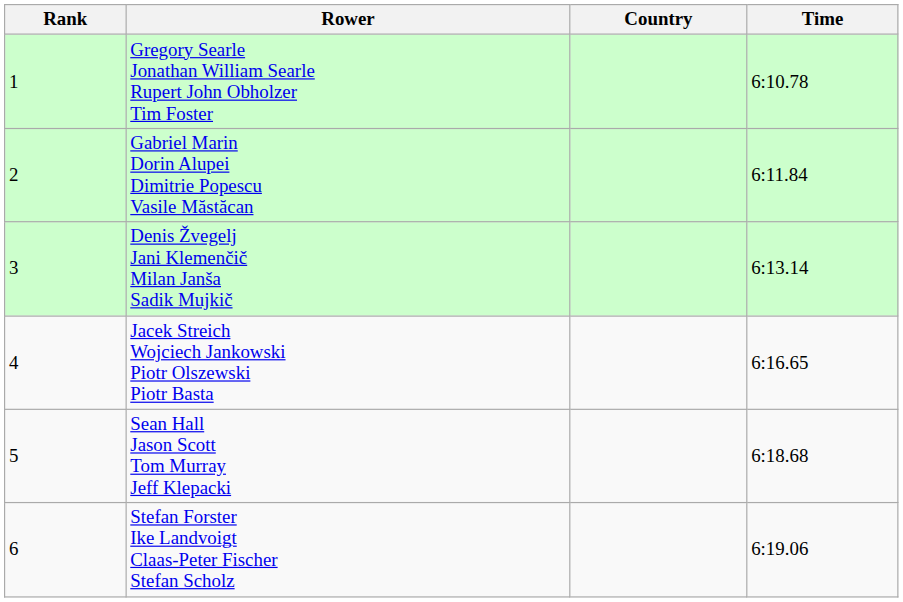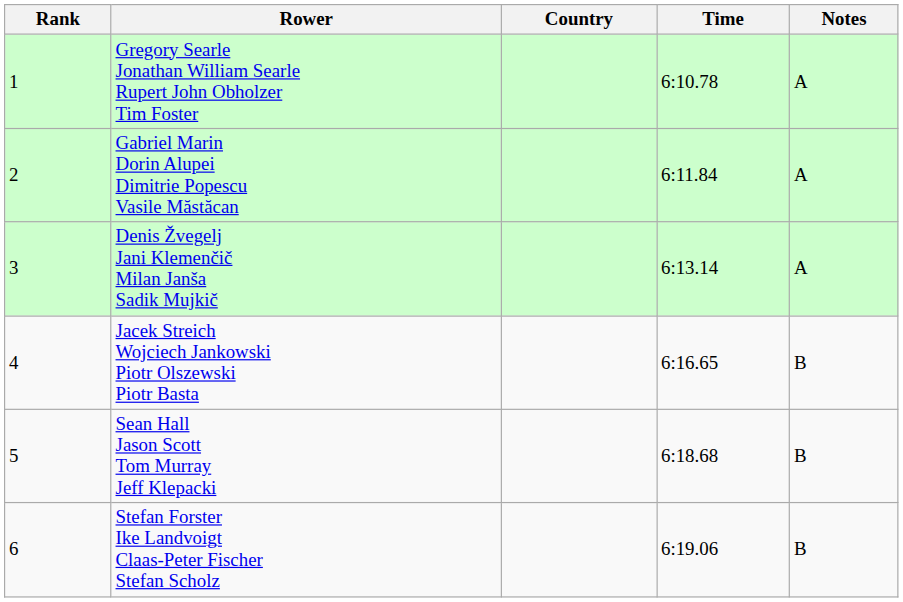 <table class="wikitable sortable" width=60%>
 <tr>
 <th>Rank</th>
 <th>Rower</th>
 <th>Country</th>
 <th>Time</th>
+<th>Notes</th>
 </tr>
 <tr bgcolor=ccffcc>
 <td>1</td>
 <td><a href='#'>Gregory Searle</a><br><a href='#'>Jonathan William Searle</a><br><a href='#'>Rupert John Obholzer</a><br><a href='#'>Tim Foster</a></td>
 <td></td>
 <td>6:10.78</td>
+<td>A</td>
 </tr>
 <tr bgcolor=ccffcc>
 <td>2</td>
 <td><a href='#'>Gabriel Marin</a><br><a href='#'>Dorin Alupei</a><br><a href='#'>Dimitrie Popescu</a><br><a href='#'>Vasile Măstăcan</a></td>
 <td></td>
 <td>6:11.84</td>
+<td>A</td>
 </tr>
 <tr bgcolor=ccffcc>
 <td>3</td>
 <td><a href='#'>Denis Žvegelj</a><br><a href='#'>Jani Klemenčič</a><br><a href='#'>Milan Janša</a><br><a href='#'>Sadik Mujkič</a></td>
 <td></td>
 <td>6:13.14</td>
+<td>A</td>
 </tr>
 <tr>
 <td>4</td>
 <td><a href='#'>Jacek Streich</a><br><a href='#'>Wojciech Jankowski</a><br><a href='#'>Piotr Olszewski</a><br><a href='#'>Piotr Basta</a></td>
 <td></td>
 <td>6:16.65</td>
+<td>B</td>
 </tr>
 <tr>
 <td>5</td>
 <td><a href='#'>Sean Hall</a><br><a href='#'>Jason Scott</a><br><a href='#'>Tom Murray</a><br><a href='#'>Jeff Klepacki</a></td>
 <td></td>
 <td>6:18.68</td>
+<td>B</td>
 </tr>
 <tr>
 <td>6</td>
 <td><a href='#'>Stefan Forster</a><br><a href='#'>Ike Landvoigt</a><br><a href='#'>Claas-Peter Fischer</a><br><a href='#'>Stefan Scholz</a></td>
 <td></td>
 <td>6:19.06</td>
+<td>B</td>
 </tr>
 </table>
